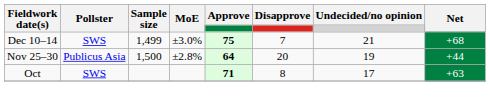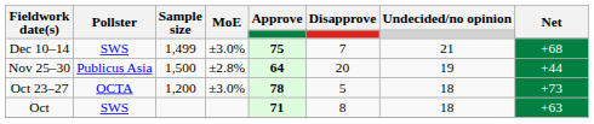 <table class="wikitable sortable" style="text-align:center;font-size:90%;line-height:14px;">
 <tr>
 <th rowspan="2">Fieldwork<br>date(s)</th>
 <th rowspan="2">Pollster</th>
 <th rowspan="2" data-sort-type="number">Sample<br>size</th>
 <th rowspan="2" data-sort-type="number"><abbr>MoE</abbr></th>
 <th class="unsortable">Approve</th>
 <th class="unsortable">Disapprove</th>
 <th class="unsortable">Undecided/no opinion</th>
 <th rowspan="2" class="unsortable" style="width:70px;">Net</th>
 </tr>
 <tr>
 <th class="unsortable" style="background:#008142;"></th>
 <th class="unsortable" style="background:#DC241F;"></th>
 <th class="unsortable" style="background:lightgray;"></th>
 </tr>
 <tr>
 <td data-sort-value="2022-12-14">Dec 10–14</td>
 <td><a href='#'>SWS</a></td>
 <td>1,499</td>
 <td>±3.0%</td>
 <td style="background:#DEFDDE;"><strong>75</strong></td>
 <td>7</td>
 <td>21</td>
 <td style="background:#008142;color:white">+68</td>
 </tr>
 <tr>
 <td data-sort-value="2022-11-30">Nov 25–30</td>
 <td><a href='#'>Publicus Asia</a></td>
 <td>1,500</td>
 <td>±2.8%</td>
 <td style="background:#DEFDDE;"><strong>64</strong></td>
 <td>20</td>
 <td>19</td>
 <td style="background:#008142;color:white">+44</td>
 </tr>
 <tr>
+<td data-sort-value="2022-10-27">Oct 23–27</td>
+<td><a href='#'>OCTA</a></td>
+<td>1,200</td>
+<td>±3.0%</td>
+<td style="background:#DEFDDE;"><strong>78</strong></td>
+<td>5</td>
+<td>18</td>
+<td style="background:#008142;color:white">+73</td>
+</tr>
+<tr>
 <td data-sort-value="2022-10-01">Oct</td>
 <td><a href='#'>SWS</a></td>
 <td></td>
 <td></td>
 <td style="background:#DEFDDE;"><strong>71</strong></td>
 <td>8</td>
-<td>17</td>
+<td>18</td>
 <td style="background:#008142;color:white">+63</td>
 </tr>
 <tr>
 </tr>
 </table>
